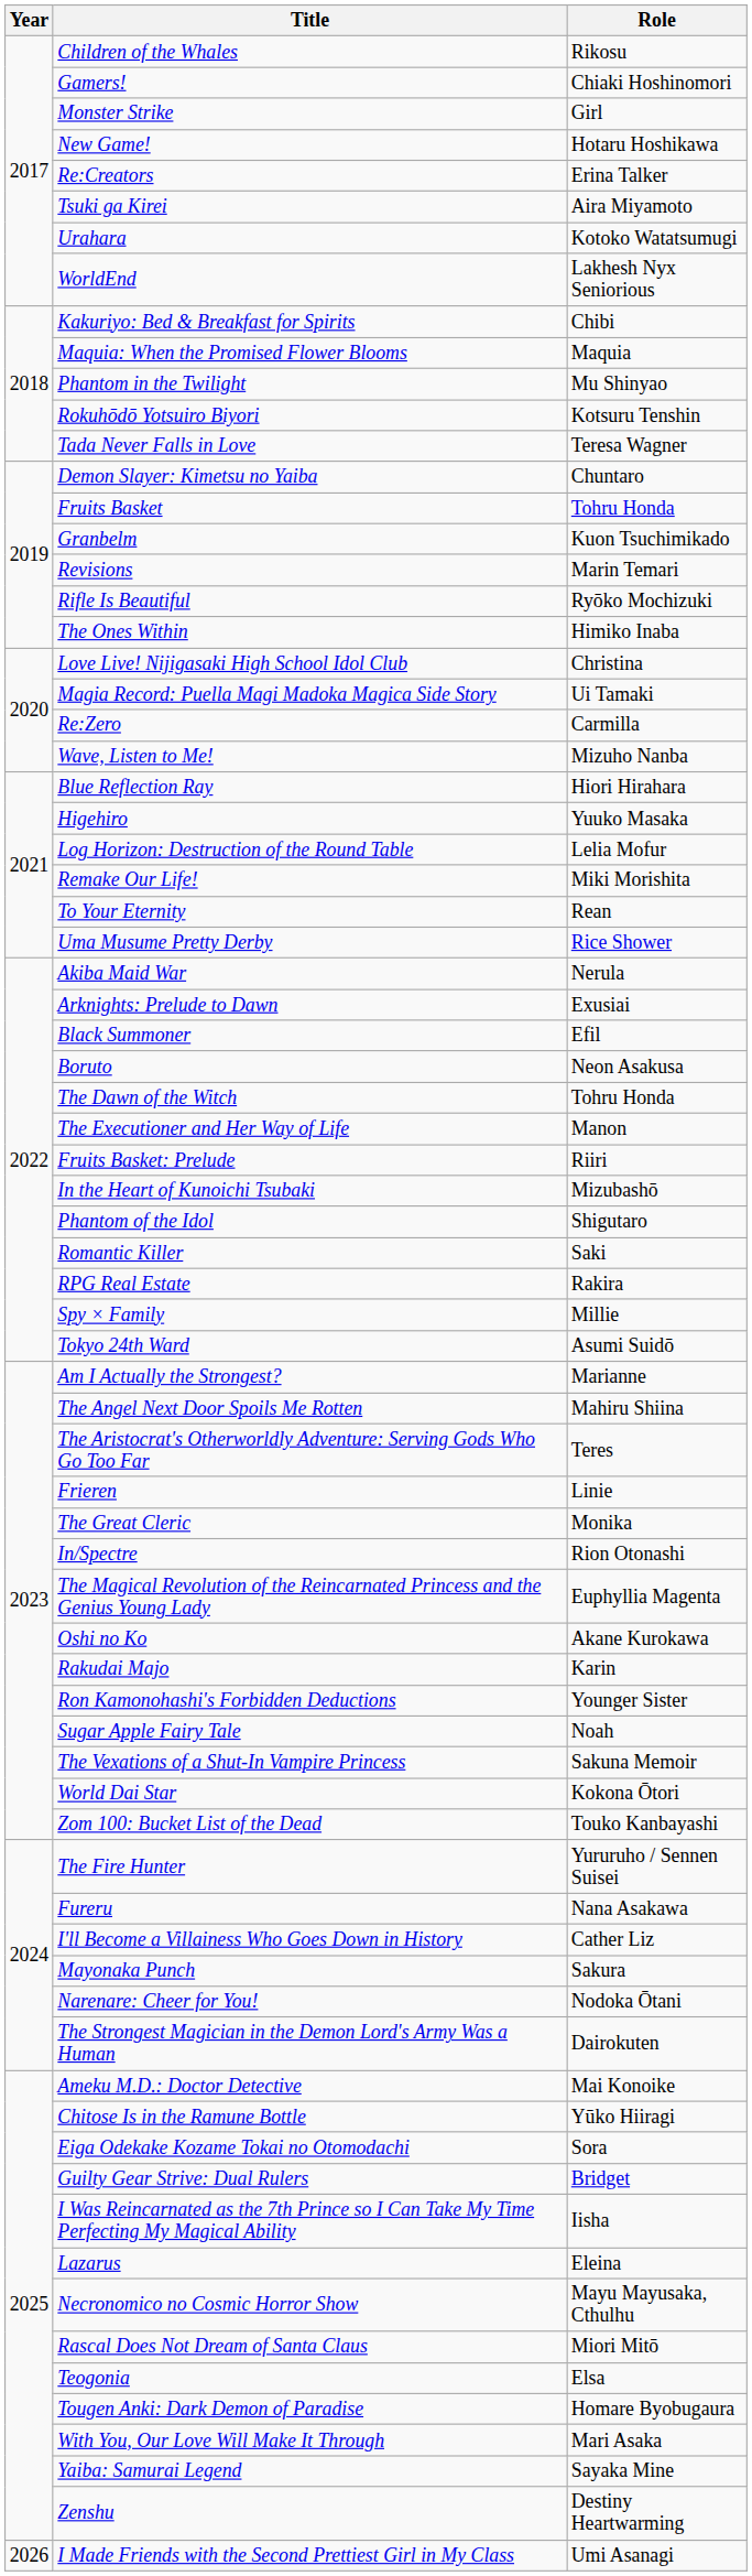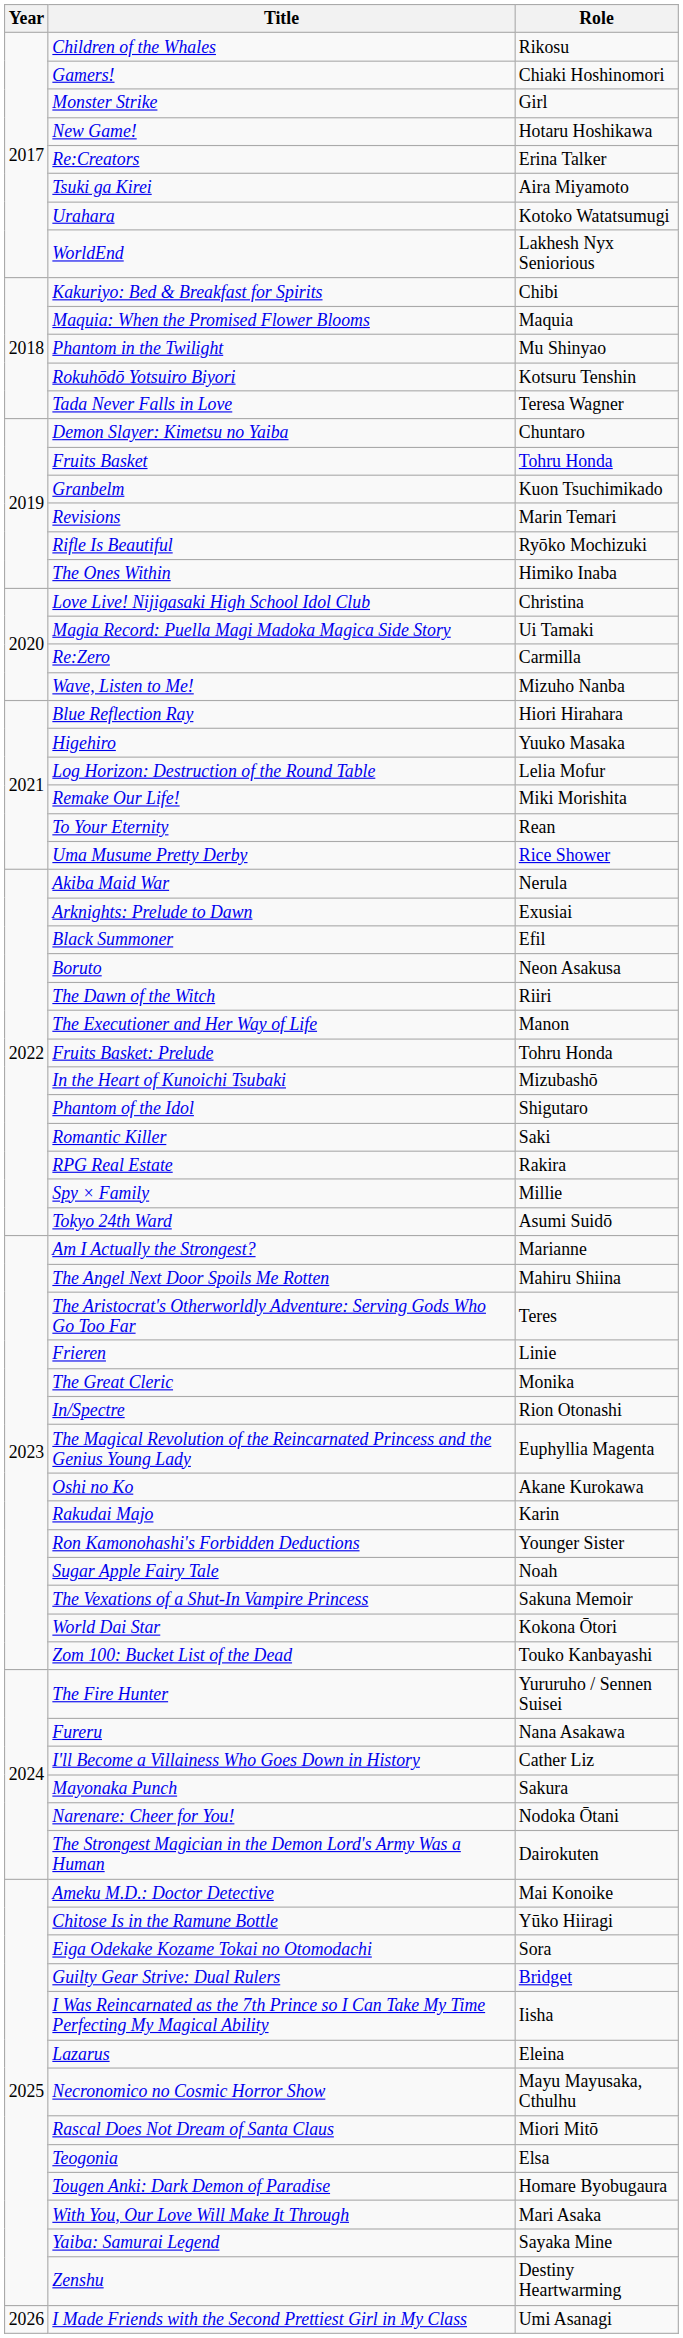 <table class="wikitable">
 <tr>
 <th>Year</th>
 <th>Title</th>
 <th>Role</th>
 </tr>
 <tr>
 <td rowspan="8">2017</td>
 <td><em><a href='#'>Children of the Whales</a></em></td>
 <td>Rikosu</td>
 </tr>
 <tr>
 <td><em><a href='#'>Gamers!</a></em></td>
 <td>Chiaki Hoshinomori</td>
 </tr>
 <tr>
 <td><em><a href='#'>Monster Strike</a></em></td>
 <td>Girl</td>
 </tr>
 <tr>
 <td><em><a href='#'>New Game!</a></em></td>
 <td>Hotaru Hoshikawa</td>
 </tr>
 <tr>
 <td><em><a href='#'>Re:Creators</a></em></td>
 <td>Erina Talker</td>
 </tr>
 <tr>
 <td><em><a href='#'>Tsuki ga Kirei</a></em></td>
 <td>Aira Miyamoto</td>
 </tr>
 <tr>
 <td><em><a href='#'>Urahara</a></em></td>
 <td>Kotoko Watatsumugi</td>
 </tr>
 <tr>
 <td><em><a href='#'>WorldEnd</a></em></td>
 <td>Lakhesh Nyx Seniorious</td>
 </tr>
 <tr>
 <td rowspan="5">2018</td>
 <td><em><a href='#'>Kakuriyo: Bed & Breakfast for Spirits</a></em></td>
 <td>Chibi</td>
 </tr>
 <tr>
 <td><em><a href='#'>Maquia: When the Promised Flower Blooms</a></em></td>
 <td>Maquia</td>
 </tr>
 <tr>
 <td><em><a href='#'>Phantom in the Twilight</a></em></td>
 <td>Mu Shinyao</td>
 </tr>
 <tr>
 <td><em><a href='#'>Rokuhōdō Yotsuiro Biyori</a></em></td>
 <td>Kotsuru Tenshin</td>
 </tr>
 <tr>
 <td><em><a href='#'>Tada Never Falls in Love</a></em></td>
 <td>Teresa Wagner</td>
 </tr>
 <tr>
 <td rowspan="6">2019</td>
 <td><em><a href='#'>Demon Slayer: Kimetsu no Yaiba</a></em></td>
 <td>Chuntaro</td>
 </tr>
 <tr>
 <td><em><a href='#'>Fruits Basket</a></em></td>
 <td><a href='#'>Tohru Honda</a></td>
 </tr>
 <tr>
 <td><em><a href='#'>Granbelm</a></em></td>
 <td>Kuon Tsuchimikado</td>
 </tr>
 <tr>
 <td><em><a href='#'>Revisions</a></em></td>
 <td>Marin Temari</td>
 </tr>
 <tr>
 <td><em><a href='#'>Rifle Is Beautiful</a></em></td>
 <td>Ryōko Mochizuki</td>
 </tr>
 <tr>
 <td><em><a href='#'>The Ones Within</a></em></td>
 <td>Himiko Inaba</td>
 </tr>
 <tr>
 <td rowspan="4">2020</td>
 <td><em><a href='#'>Love Live! Nijigasaki High School Idol Club</a></em></td>
 <td>Christina</td>
 </tr>
 <tr>
 <td><em><a href='#'>Magia Record: Puella Magi Madoka Magica Side Story</a></em></td>
 <td>Ui Tamaki</td>
 </tr>
 <tr>
 <td><em><a href='#'>Re:Zero</a></em></td>
 <td>Carmilla</td>
 </tr>
 <tr>
 <td><em><a href='#'>Wave, Listen to Me!</a></em></td>
 <td>Mizuho Nanba</td>
 </tr>
 <tr>
 <td rowspan="6">2021</td>
 <td><em><a href='#'>Blue Reflection Ray</a></em></td>
 <td>Hiori Hirahara</td>
 </tr>
 <tr>
 <td><em><a href='#'>Higehiro</a></em></td>
 <td>Yuuko Masaka</td>
 </tr>
 <tr>
 <td><em><a href='#'>Log Horizon: Destruction of the Round Table</a></em></td>
 <td>Lelia Mofur</td>
 </tr>
 <tr>
 <td><em><a href='#'>Remake Our Life!</a></em></td>
 <td>Miki Morishita</td>
 </tr>
 <tr>
 <td><em><a href='#'>To Your Eternity</a></em></td>
 <td>Rean</td>
 </tr>
 <tr>
 <td><em><a href='#'>Uma Musume Pretty Derby</a></em></td>
 <td><a href='#'>Rice Shower</a></td>
 </tr>
 <tr>
 <td rowspan="13">2022</td>
 <td><em><a href='#'>Akiba Maid War</a></em></td>
 <td>Nerula</td>
 </tr>
 <tr>
 <td><em><a href='#'>Arknights: Prelude to Dawn</a></em></td>
 <td>Exusiai</td>
 </tr>
 <tr>
 <td><em><a href='#'>Black Summoner</a></em></td>
 <td>Efil</td>
 </tr>
 <tr>
 <td><em><a href='#'>Boruto</a></em></td>
 <td>Neon Asakusa</td>
 </tr>
 <tr>
 <td><em><a href='#'>The Dawn of the Witch</a></em></td>
-<td>Tohru Honda</td>
+<td>Riiri</td>
 </tr>
 <tr>
 <td><em><a href='#'>The Executioner and Her Way of Life</a></em></td>
 <td>Manon</td>
 </tr>
 <tr>
 <td><em><a href='#'>Fruits Basket: Prelude</a></em></td>
-<td>Riiri</td>
+<td>Tohru Honda</td>
 </tr>
 <tr>
 <td><em><a href='#'>In the Heart of Kunoichi Tsubaki</a></em></td>
 <td>Mizubashō</td>
 </tr>
 <tr>
 <td><em><a href='#'>Phantom of the Idol</a></em></td>
 <td>Shigutaro</td>
 </tr>
 <tr>
 <td><em><a href='#'>Romantic Killer</a></em></td>
 <td>Saki</td>
 </tr>
 <tr>
 <td><em><a href='#'>RPG Real Estate</a></em></td>
 <td>Rakira</td>
 </tr>
 <tr>
 <td><em><a href='#'>Spy × Family</a></em></td>
 <td>Millie</td>
 </tr>
 <tr>
 <td><em><a href='#'>Tokyo 24th Ward</a></em></td>
 <td>Asumi Suidō</td>
 </tr>
 <tr>
 <td rowspan="14">2023</td>
 <td><em><a href='#'>Am I Actually the Strongest?</a></em></td>
 <td>Marianne</td>
 </tr>
 <tr>
 <td><em><a href='#'>The Angel Next Door Spoils Me Rotten</a></em></td>
 <td>Mahiru Shiina</td>
 </tr>
 <tr>
 <td><em><a href='#'>The Aristocrat's Otherworldly Adventure: Serving Gods Who Go Too Far</a></em></td>
 <td>Teres</td>
 </tr>
 <tr>
 <td><em><a href='#'>Frieren</a></em></td>
 <td>Linie</td>
 </tr>
 <tr>
 <td><em><a href='#'>The Great Cleric</a></em></td>
 <td>Monika</td>
 </tr>
 <tr>
 <td><em><a href='#'>In/Spectre</a></em></td>
 <td>Rion Otonashi</td>
 </tr>
 <tr>
 <td><em><a href='#'>The Magical Revolution of the Reincarnated Princess and the Genius Young Lady</a></em></td>
 <td>Euphyllia Magenta</td>
 </tr>
 <tr>
 <td><em><a href='#'>Oshi no Ko</a></em></td>
 <td>Akane Kurokawa</td>
 </tr>
 <tr>
 <td><em><a href='#'>Rakudai Majo</a></em></td>
 <td>Karin</td>
 </tr>
 <tr>
 <td><em><a href='#'>Ron Kamonohashi's Forbidden Deductions</a></em></td>
 <td>Younger Sister</td>
 </tr>
 <tr>
 <td><em><a href='#'>Sugar Apple Fairy Tale</a></em></td>
 <td>Noah</td>
 </tr>
 <tr>
 <td><em><a href='#'>The Vexations of a Shut-In Vampire Princess</a></em></td>
 <td>Sakuna Memoir</td>
 </tr>
 <tr>
 <td><em><a href='#'>World Dai Star</a></em></td>
 <td>Kokona Ōtori</td>
 </tr>
 <tr>
 <td><em><a href='#'>Zom 100: Bucket List of the Dead</a></em></td>
 <td>Touko Kanbayashi</td>
 </tr>
 <tr>
 <td rowspan="6">2024</td>
 <td><em><a href='#'>The Fire Hunter</a></em></td>
 <td>Yururuho / Sennen Suisei</td>
 </tr>
 <tr>
 <td><em><a href='#'>Fureru</a></em></td>
 <td>Nana Asakawa</td>
 </tr>
 <tr>
 <td><em><a href='#'>I'll Become a Villainess Who Goes Down in History</a></em></td>
 <td>Cather Liz</td>
 </tr>
 <tr>
 <td><em><a href='#'>Mayonaka Punch</a></em></td>
 <td>Sakura</td>
 </tr>
 <tr>
 <td><em><a href='#'>Narenare: Cheer for You!</a></em></td>
 <td>Nodoka Ōtani</td>
 </tr>
 <tr>
 <td><em><a href='#'>The Strongest Magician in the Demon Lord's Army Was a Human</a></em></td>
 <td>Dairokuten</td>
 </tr>
 <tr>
 <td rowspan="13">2025</td>
 <td><em><a href='#'>Ameku M.D.: Doctor Detective</a></em></td>
 <td>Mai Konoike</td>
 </tr>
 <tr>
 <td><em><a href='#'>Chitose Is in the Ramune Bottle</a></em></td>
 <td>Yūko Hiiragi</td>
 </tr>
 <tr>
 <td><em><a href='#'>Eiga Odekake Kozame Tokai no Otomodachi</a></em></td>
 <td>Sora</td>
 </tr>
 <tr>
 <td><em><a href='#'>Guilty Gear Strive: Dual Rulers</a></em></td>
 <td><a href='#'>Bridget</a></td>
 </tr>
 <tr>
 <td><em><a href='#'>I Was Reincarnated as the 7th Prince so I Can Take My Time Perfecting My Magical Ability</a></em></td>
 <td>Iisha</td>
 </tr>
 <tr>
 <td><em><a href='#'>Lazarus</a></em></td>
 <td>Eleina</td>
 </tr>
 <tr>
 <td><em><a href='#'>Necronomico no Cosmic Horror Show</a></em></td>
 <td>Mayu Mayusaka, Cthulhu</td>
 </tr>
 <tr>
 <td><em><a href='#'>Rascal Does Not Dream of Santa Claus</a></em></td>
 <td>Miori Mitō</td>
 </tr>
 <tr>
 <td><em><a href='#'>Teogonia</a></em></td>
 <td>Elsa</td>
 </tr>
 <tr>
 <td><em><a href='#'>Tougen Anki: Dark Demon of Paradise</a></em></td>
 <td>Homare Byobugaura</td>
 </tr>
 <tr>
 <td><em><a href='#'>With You, Our Love Will Make It Through</a></em></td>
 <td>Mari Asaka</td>
 </tr>
 <tr>
 <td><em><a href='#'>Yaiba: Samurai Legend</a></em></td>
 <td>Sayaka Mine</td>
 </tr>
 <tr>
 <td><em><a href='#'>Zenshu</a></em></td>
 <td>Destiny Heartwarming</td>
 </tr>
 <tr>
 <td>2026</td>
 <td><em><a href='#'>I Made Friends with the Second Prettiest Girl in My Class</a></em></td>
 <td>Umi Asanagi</td>
 </tr>
 </table>
